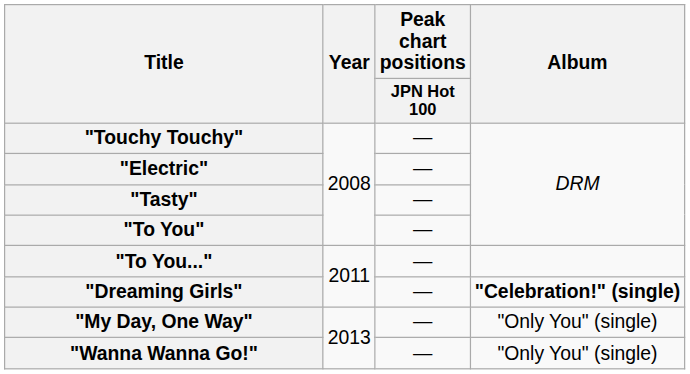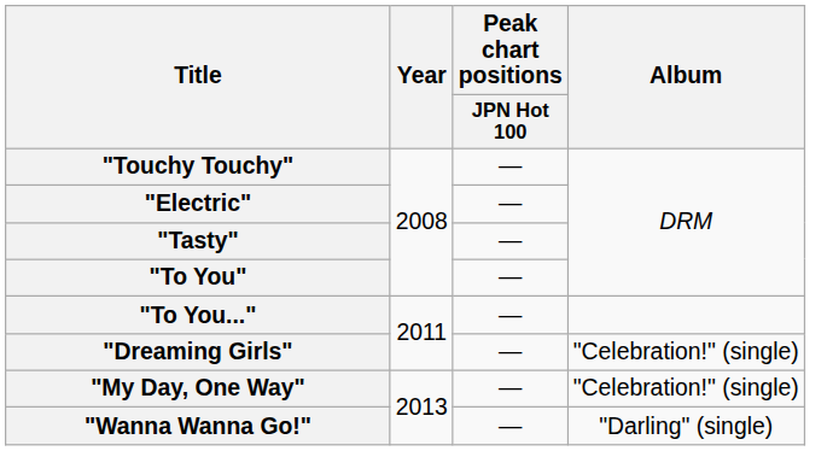 <table class="wikitable plainrowheaders" style="text-align:center;">
 <tr>
 <th scope="col" rowspan="2" style="width:16em;">Title</th>
 <th scope="col" rowspan="2">Year</th>
 <th scope="col" colspan="1">Peak chart positions</th>
 <th scope="col" rowspan="2">Album</th>
 </tr>
 <tr>
 <th style="width:3em;font-size:85%">JPN Hot 100<br></th>
 </tr>
 <tr>
 <th scope="row">"Touchy Touchy"</th>
 <td rowspan="4">2008</td>
 <td>—</td>
 <td rowspan="4"><em>DRM</em></td>
 </tr>
 <tr>
 <th scope="row">"Electric"</th>
 <td>—</td>
 </tr>
 <tr>
 <th scope="row">"Tasty"</th>
 <td>—</td>
 </tr>
 <tr>
 <th scope="row">"To You"</th>
 <td>—</td>
 </tr>
 <tr>
 <th scope="row">"To You..."</th>
 <td rowspan="2">2011</td>
 <td>—</td>
 <td></td>
 </tr>
 <tr>
 <th scope="row">"Dreaming Girls"</th>
 <td>—</td>
-<td><strong>"Celebration!" <span>(single)</span></strong></td>
+<td>"Celebration!" <span>(single)</span></td>
 </tr>
 <tr>
 <th scope="row">"My Day, One Way"</th>
 <td rowspan="2">2013</td>
 <td>—</td>
-<td>"Only You" <span>(single)</span></td>
+<td>"Celebration!" <span>(single)</span></td>
 </tr>
 <tr>
 <th scope="row">"Wanna Wanna Go!"</th>
 <td>—</td>
-<td>"Only You" <span>(single)</span></td>
+<td>"Darling" <span>(single)</span></td>
 </tr>
 </table>
